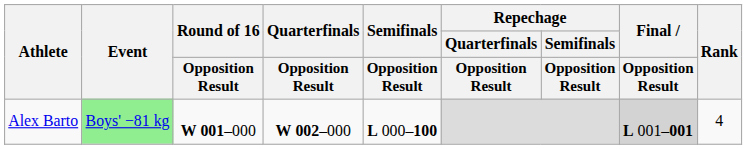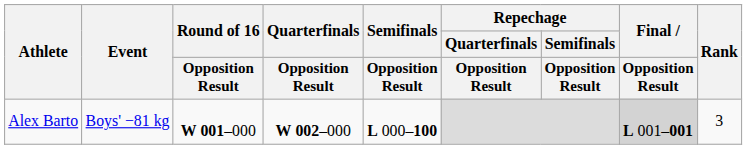 <table class="wikitable" style="font-size:90%">
 <tr>
 <th rowspan="3">Athlete</th>
 <th rowspan="3">Event</th>
 <th rowspan="2">Round of 16</th>
 <th rowspan="2">Quarterfinals</th>
 <th rowspan="2">Semifinals</th>
 <th colspan="2">Repechage</th>
 <th rowspan="2">Final / </th>
 <th rowspan="3">Rank</th>
 </tr>
 <tr>
 <th>Quarterfinals</th>
 <th>Semifinals</th>
 </tr>
 <tr style="font-size:95%">
 <th>Opposition<br>Result</th>
 <th>Opposition<br>Result</th>
 <th>Opposition<br>Result</th>
 <th>Opposition<br>Result</th>
 <th>Opposition<br>Result</th>
 <th>Opposition<br>Result</th>
 </tr>
 <tr align="center">
 <td align=left><a href='#'>Alex Barto</a></td>
-<td align=left style="background: lightgreen;"><a href='#'>Boys' −81 kg</a></td>
+<td align=left><a href='#'>Boys' −81 kg</a></td>
 <td> <br> <strong>W</strong> <strong>001</strong>–000</td>
 <td> <br> <strong>W</strong> <strong>002</strong>–000</td>
 <td> <br> <strong>L</strong> 000–<strong>100</strong></td>
 <td colspan="2" style="background:#dcdcdc;"></td>
 <td style="background: lightgrey;"> <br> <strong>L</strong> 001–<strong>001</strong></td>
-<td>4</td>
+<td>3</td>
 </tr>
 </table>
